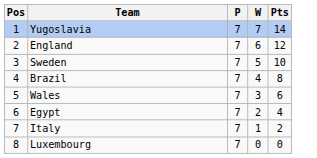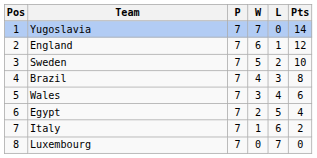 <table class="wikitable" style="font-size: 100%">
 <tr>
 <th width=15>Pos</th>
 <th width=250>Team</th>
 <th width=20>P</th>
 <th width=20>W</th>
+<th width=20>L</th>
 <th width=20>Pts</th>
 </tr>
 <tr align=center style="background: #b2ccf4;">
 <td>1</td>
 <td align="left"> Yugoslavia</td>
 <td>7</td>
 <td>7</td>
+<td>0</td>
 <td>14</td>
 </tr>
 <tr align=center>
 <td>2</td>
 <td align="left"> England</td>
 <td>7</td>
 <td>6</td>
+<td>1</td>
 <td>12</td>
 </tr>
 <tr align=center>
 <td>3</td>
 <td align="left"> Sweden</td>
 <td>7</td>
 <td>5</td>
+<td>2</td>
 <td>10</td>
 </tr>
 <tr align=center>
 <td>4</td>
 <td align="left"> Brazil</td>
 <td>7</td>
 <td>4</td>
+<td>3</td>
 <td>8</td>
 </tr>
 <tr align=center>
 <td>5</td>
 <td align="left"> Wales</td>
 <td>7</td>
 <td>3</td>
+<td>4</td>
 <td>6</td>
 </tr>
 <tr align=center>
 <td>6</td>
 <td align="left"> Egypt</td>
 <td>7</td>
 <td>2</td>
+<td>5</td>
 <td>4</td>
 </tr>
 <tr align=center>
 <td>7</td>
 <td align="left"> Italy</td>
 <td>7</td>
 <td>1</td>
+<td>6</td>
 <td>2</td>
 </tr>
 <tr align=center>
 <td>8</td>
 <td align="left"> Luxembourg</td>
 <td>7</td>
 <td>0</td>
+<td>7</td>
 <td>0</td>
 </tr>
 </table>
